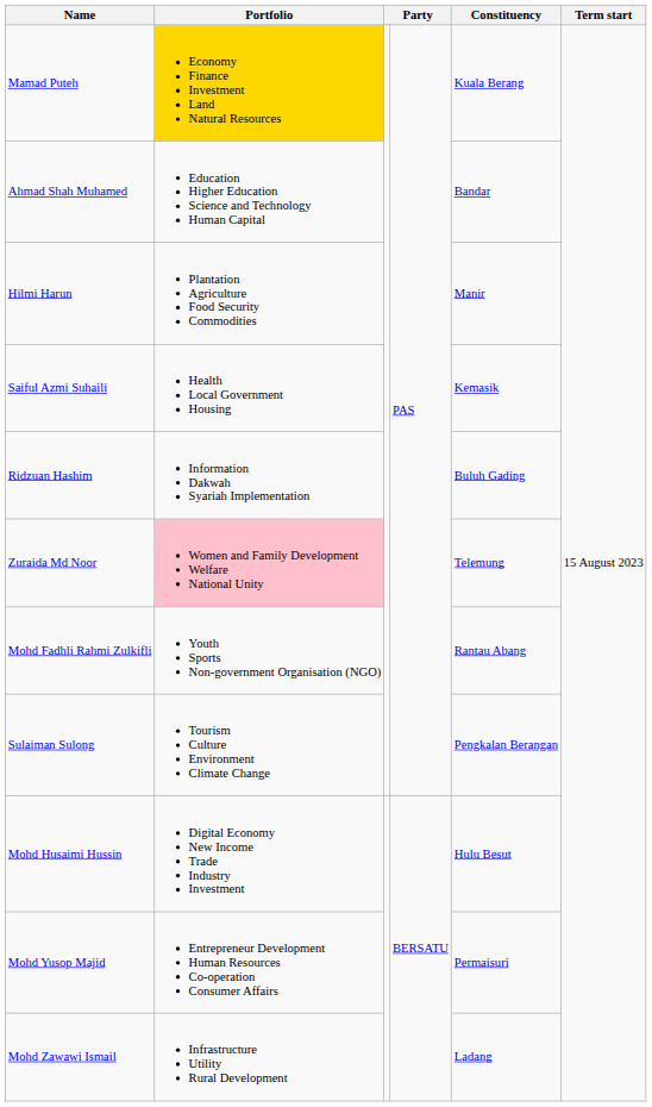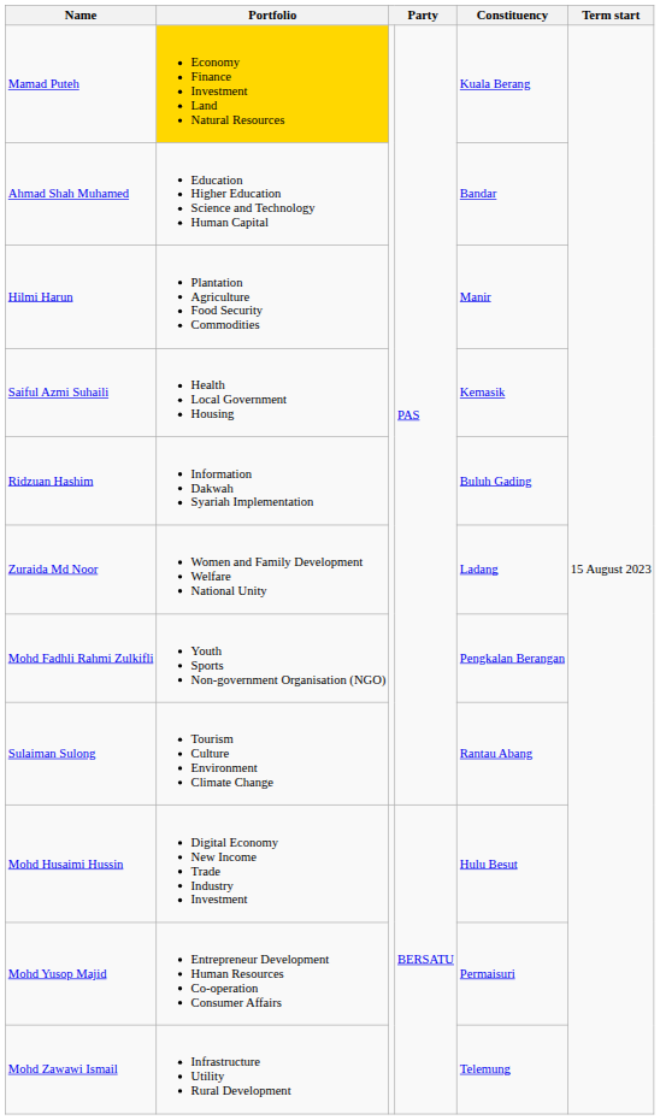 <table class="wikitable">
 <tr>
 <th>Name</th>
 <th>Portfolio</th>
 <th colspan=2>Party</th>
 <th>Constituency</th>
 <th>Term start</th>
 </tr>
 <tr>
 <td><a href='#'>Mamad Puteh</a></td>
 <td style="background: gold;"><br><ul><li>Economy</li><li>Finance</li><li>Investment</li><li>Land</li><li>Natural Resources</li></ul></td>
 <td rowspan=8 bgcolor=></td>
 <td rowspan=8><a href='#'>PAS</a></td>
 <td><a href='#'>Kuala Berang</a></td>
 <td rowspan=11>15 August 2023</td>
 </tr>
 <tr>
 <td><a href='#'>Ahmad Shah Muhamed</a></td>
 <td><br><ul><li>Education</li><li>Higher Education</li><li>Science and Technology</li><li>Human Capital</li></ul></td>
 <td><a href='#'>Bandar</a></td>
 </tr>
 <tr>
 <td><a href='#'>Hilmi Harun</a></td>
 <td><br><ul><li>Plantation</li><li>Agriculture</li><li>Food Security</li><li>Commodities</li></ul></td>
 <td><a href='#'>Manir</a></td>
 </tr>
 <tr>
 <td><a href='#'>Saiful Azmi Suhaili</a></td>
 <td><br><ul><li>Health</li><li>Local Government</li><li>Housing</li></ul></td>
 <td><a href='#'>Kemasik</a></td>
 </tr>
 <tr>
 <td><a href='#'>Ridzuan Hashim</a></td>
 <td><br><ul><li>Information</li><li>Dakwah</li><li>Syariah Implementation</li></ul></td>
 <td><a href='#'>Buluh Gading</a></td>
 </tr>
 <tr>
 <td><a href='#'>Zuraida Md Noor</a></td>
-<td style="background: pink;"><br><ul><li>Women and Family Development</li><li>Welfare</li><li>National Unity</li></ul></td>
-<td><a href='#'>Telemung</a></td>
+<td><br><ul><li>Women and Family Development</li><li>Welfare</li><li>National Unity</li></ul></td>
+<td><a href='#'>Ladang</a></td>
 </tr>
 <tr>
 <td><a href='#'>Mohd Fadhli Rahmi Zulkifli</a></td>
 <td><br><ul><li>Youth</li><li>Sports</li><li>Non-government Organisation (NGO)</li></ul></td>
-<td><a href='#'>Rantau Abang</a></td>
+<td><a href='#'>Pengkalan Berangan</a></td>
 </tr>
 <tr>
 <td><a href='#'>Sulaiman Sulong</a></td>
 <td><br><ul><li>Tourism</li><li>Culture</li><li>Environment</li><li>Climate Change</li></ul></td>
-<td><a href='#'>Pengkalan Berangan</a></td>
+<td><a href='#'>Rantau Abang</a></td>
 </tr>
 <tr>
 <td><a href='#'>Mohd Husaimi Hussin</a></td>
 <td><br><ul><li>Digital Economy</li><li>New Income</li><li>Trade</li><li>Industry</li><li>Investment</li></ul></td>
 <td rowspan=3 bgcolor=></td>
 <td rowspan=3><a href='#'>BERSATU</a></td>
 <td><a href='#'>Hulu Besut</a></td>
 </tr>
 <tr>
 <td><a href='#'>Mohd Yusop Majid</a></td>
 <td><br><ul><li>Entrepreneur Development</li><li>Human Resources</li><li>Co-operation</li><li>Consumer Affairs</li></ul></td>
 <td><a href='#'>Permaisuri</a></td>
 </tr>
 <tr>
 <td><a href='#'>Mohd Zawawi Ismail</a></td>
 <td><br><ul><li>Infrastructure</li><li>Utility</li><li>Rural Development</li></ul></td>
-<td><a href='#'>Ladang</a></td>
+<td><a href='#'>Telemung</a></td>
 </tr>
 </table>
